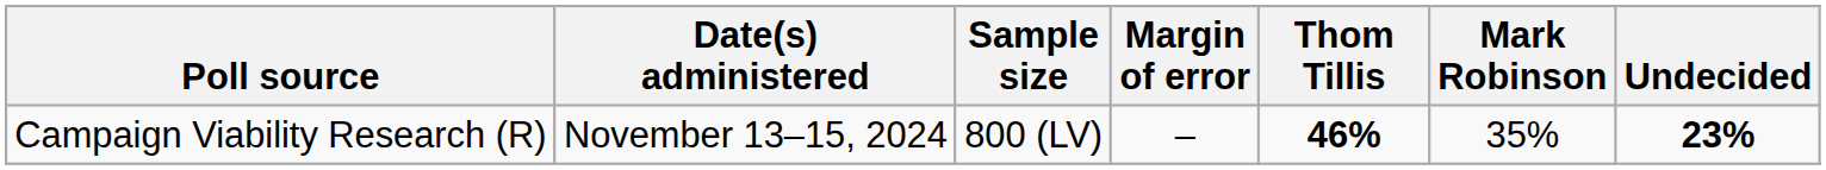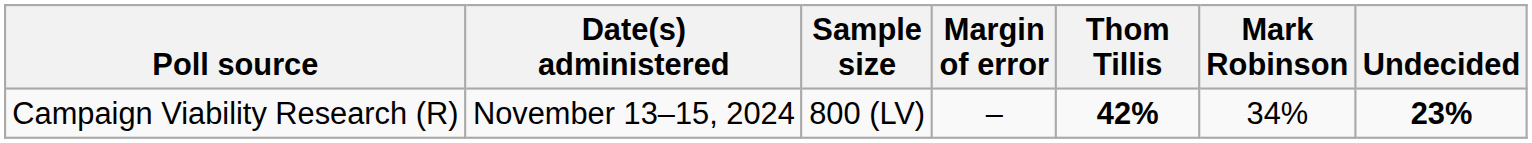 <table class="wikitable" style="font-size:90%;text-align:center;">
 <tr valign=bottom>
 <th>Poll source</th>
 <th>Date(s)<br>administered</th>
 <th>Sample<br>size</th>
 <th>Margin<br>of error</th>
 <th style="width:60px;">Thom<br>Tillis</th>
 <th style="width:60px;">Mark<br>Robinson</th>
 <th>Undecided</th>
 </tr>
 <tr>
 <td style="text-align:left;">Campaign Viability Research (R)</td>
 <td>November 13–15, 2024</td>
 <td>800 (LV)</td>
 <td>–</td>
-<td><strong>46%</strong></td>
-<td>35%</td>
+<td><strong>42%</strong></td>
+<td>34%</td>
 <td><strong>23%</strong></td>
 </tr>
 </table>
